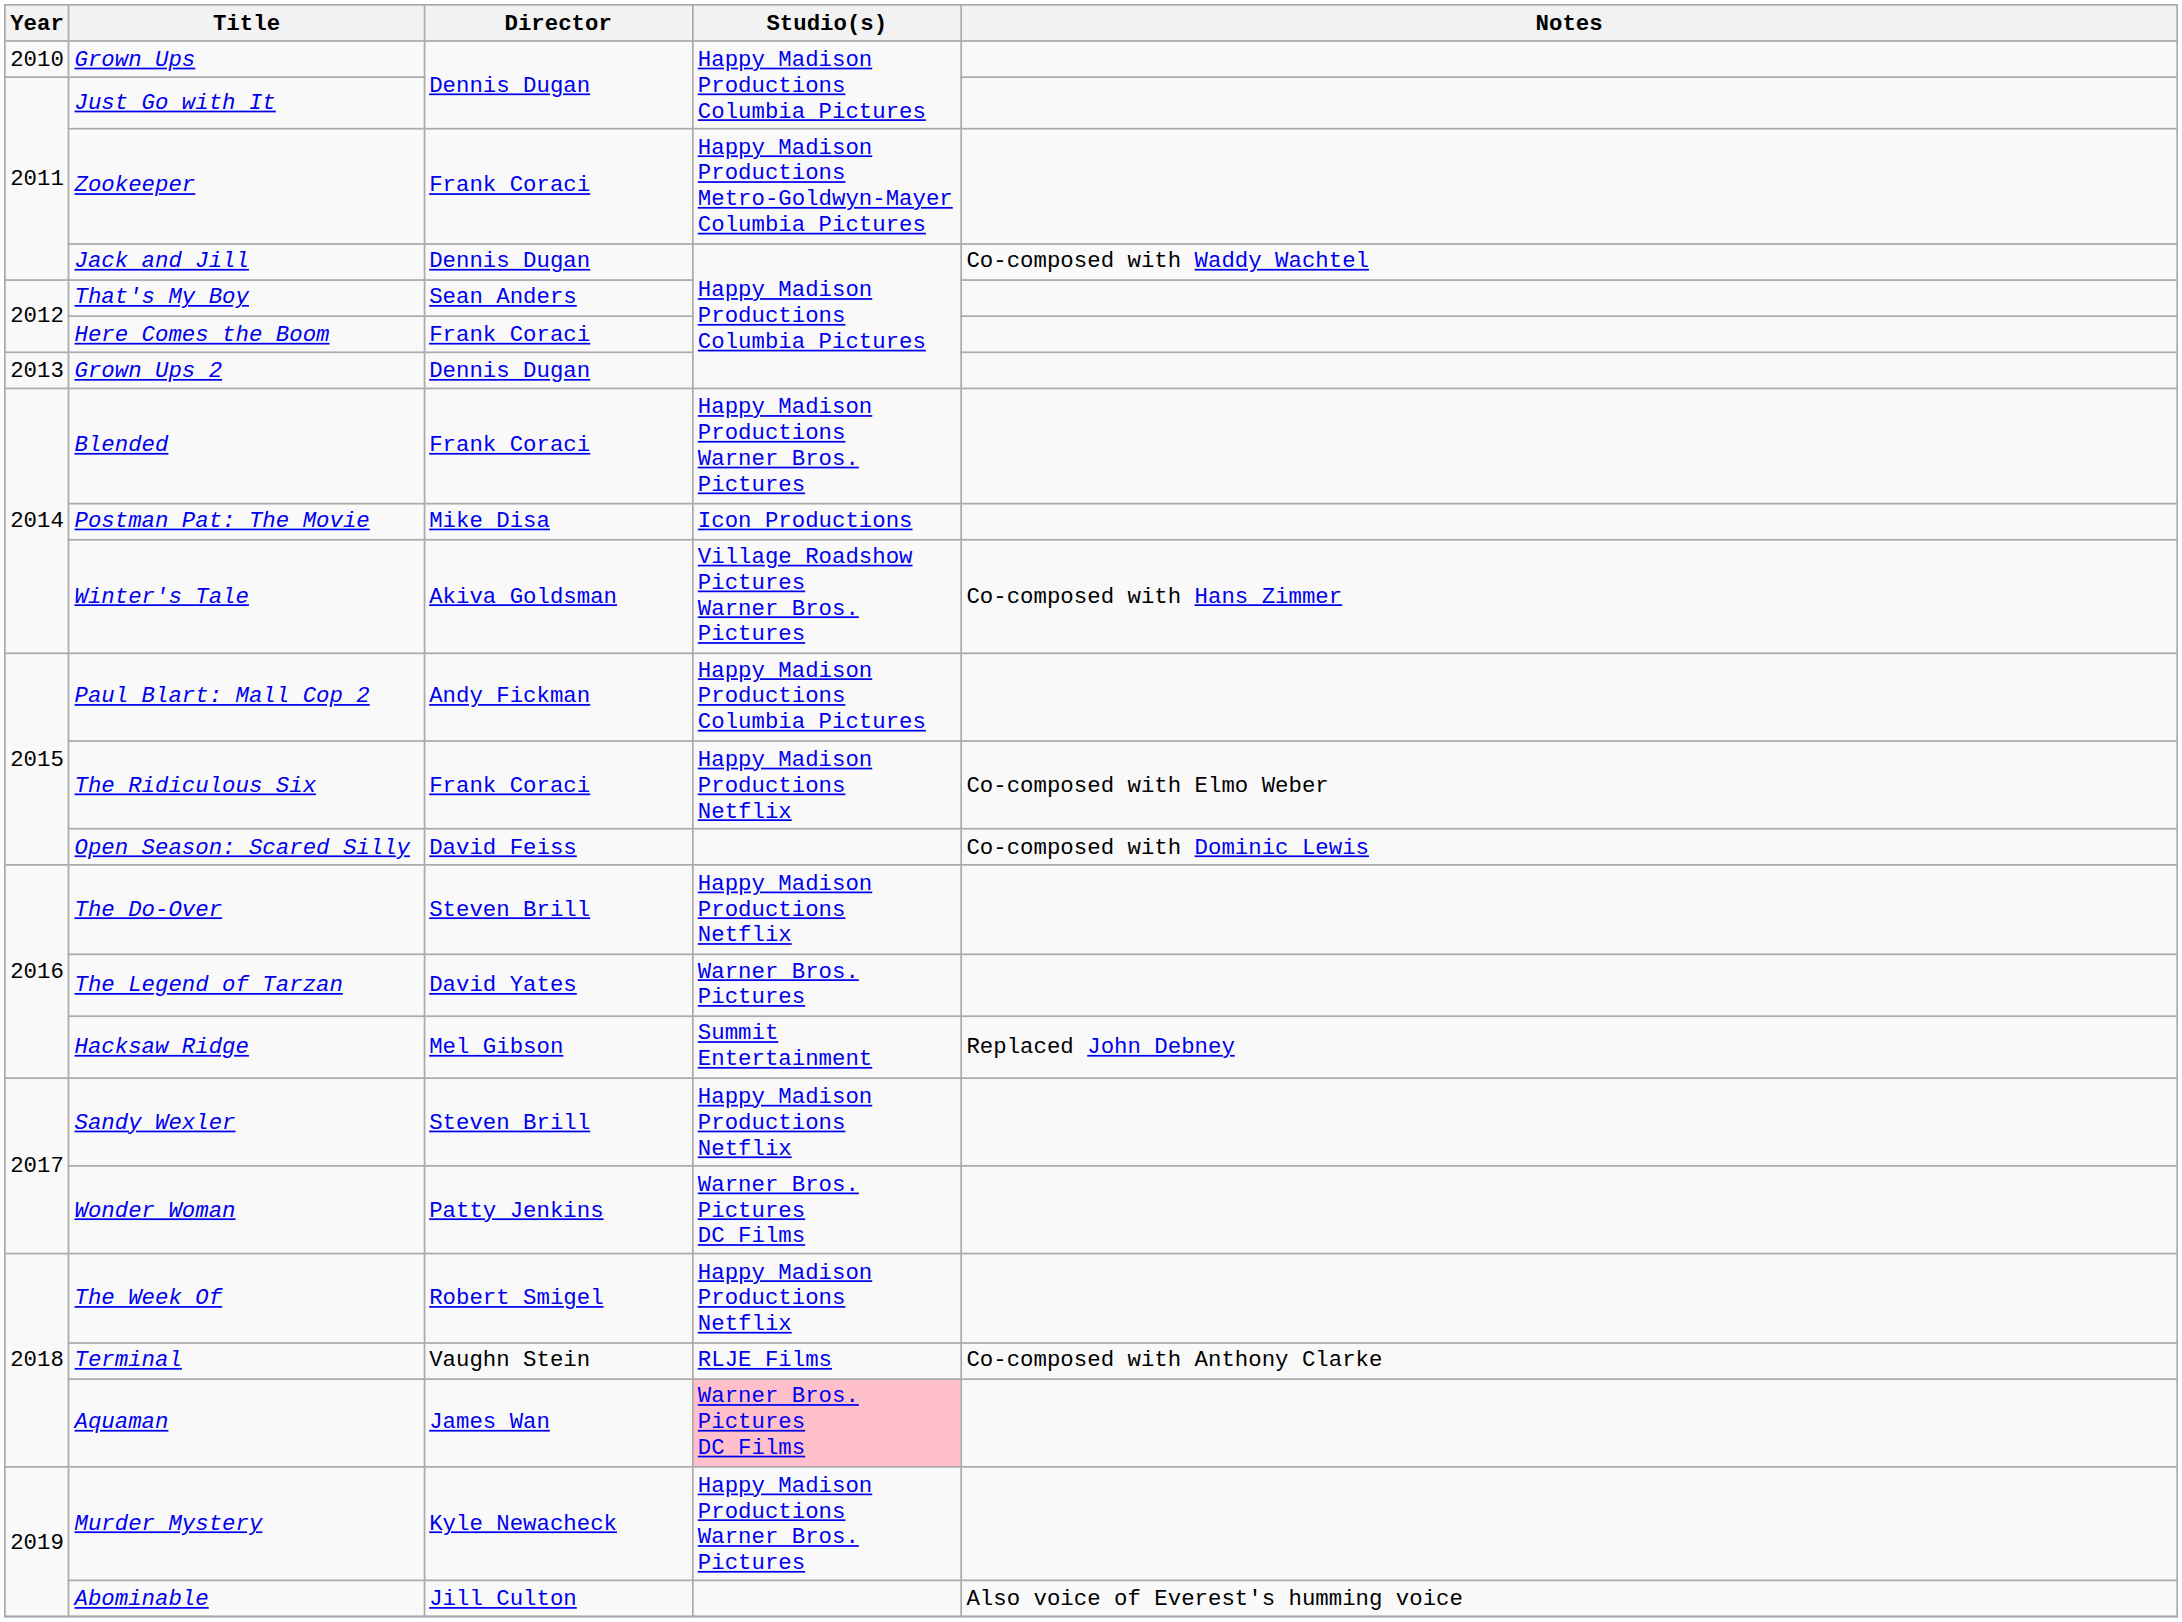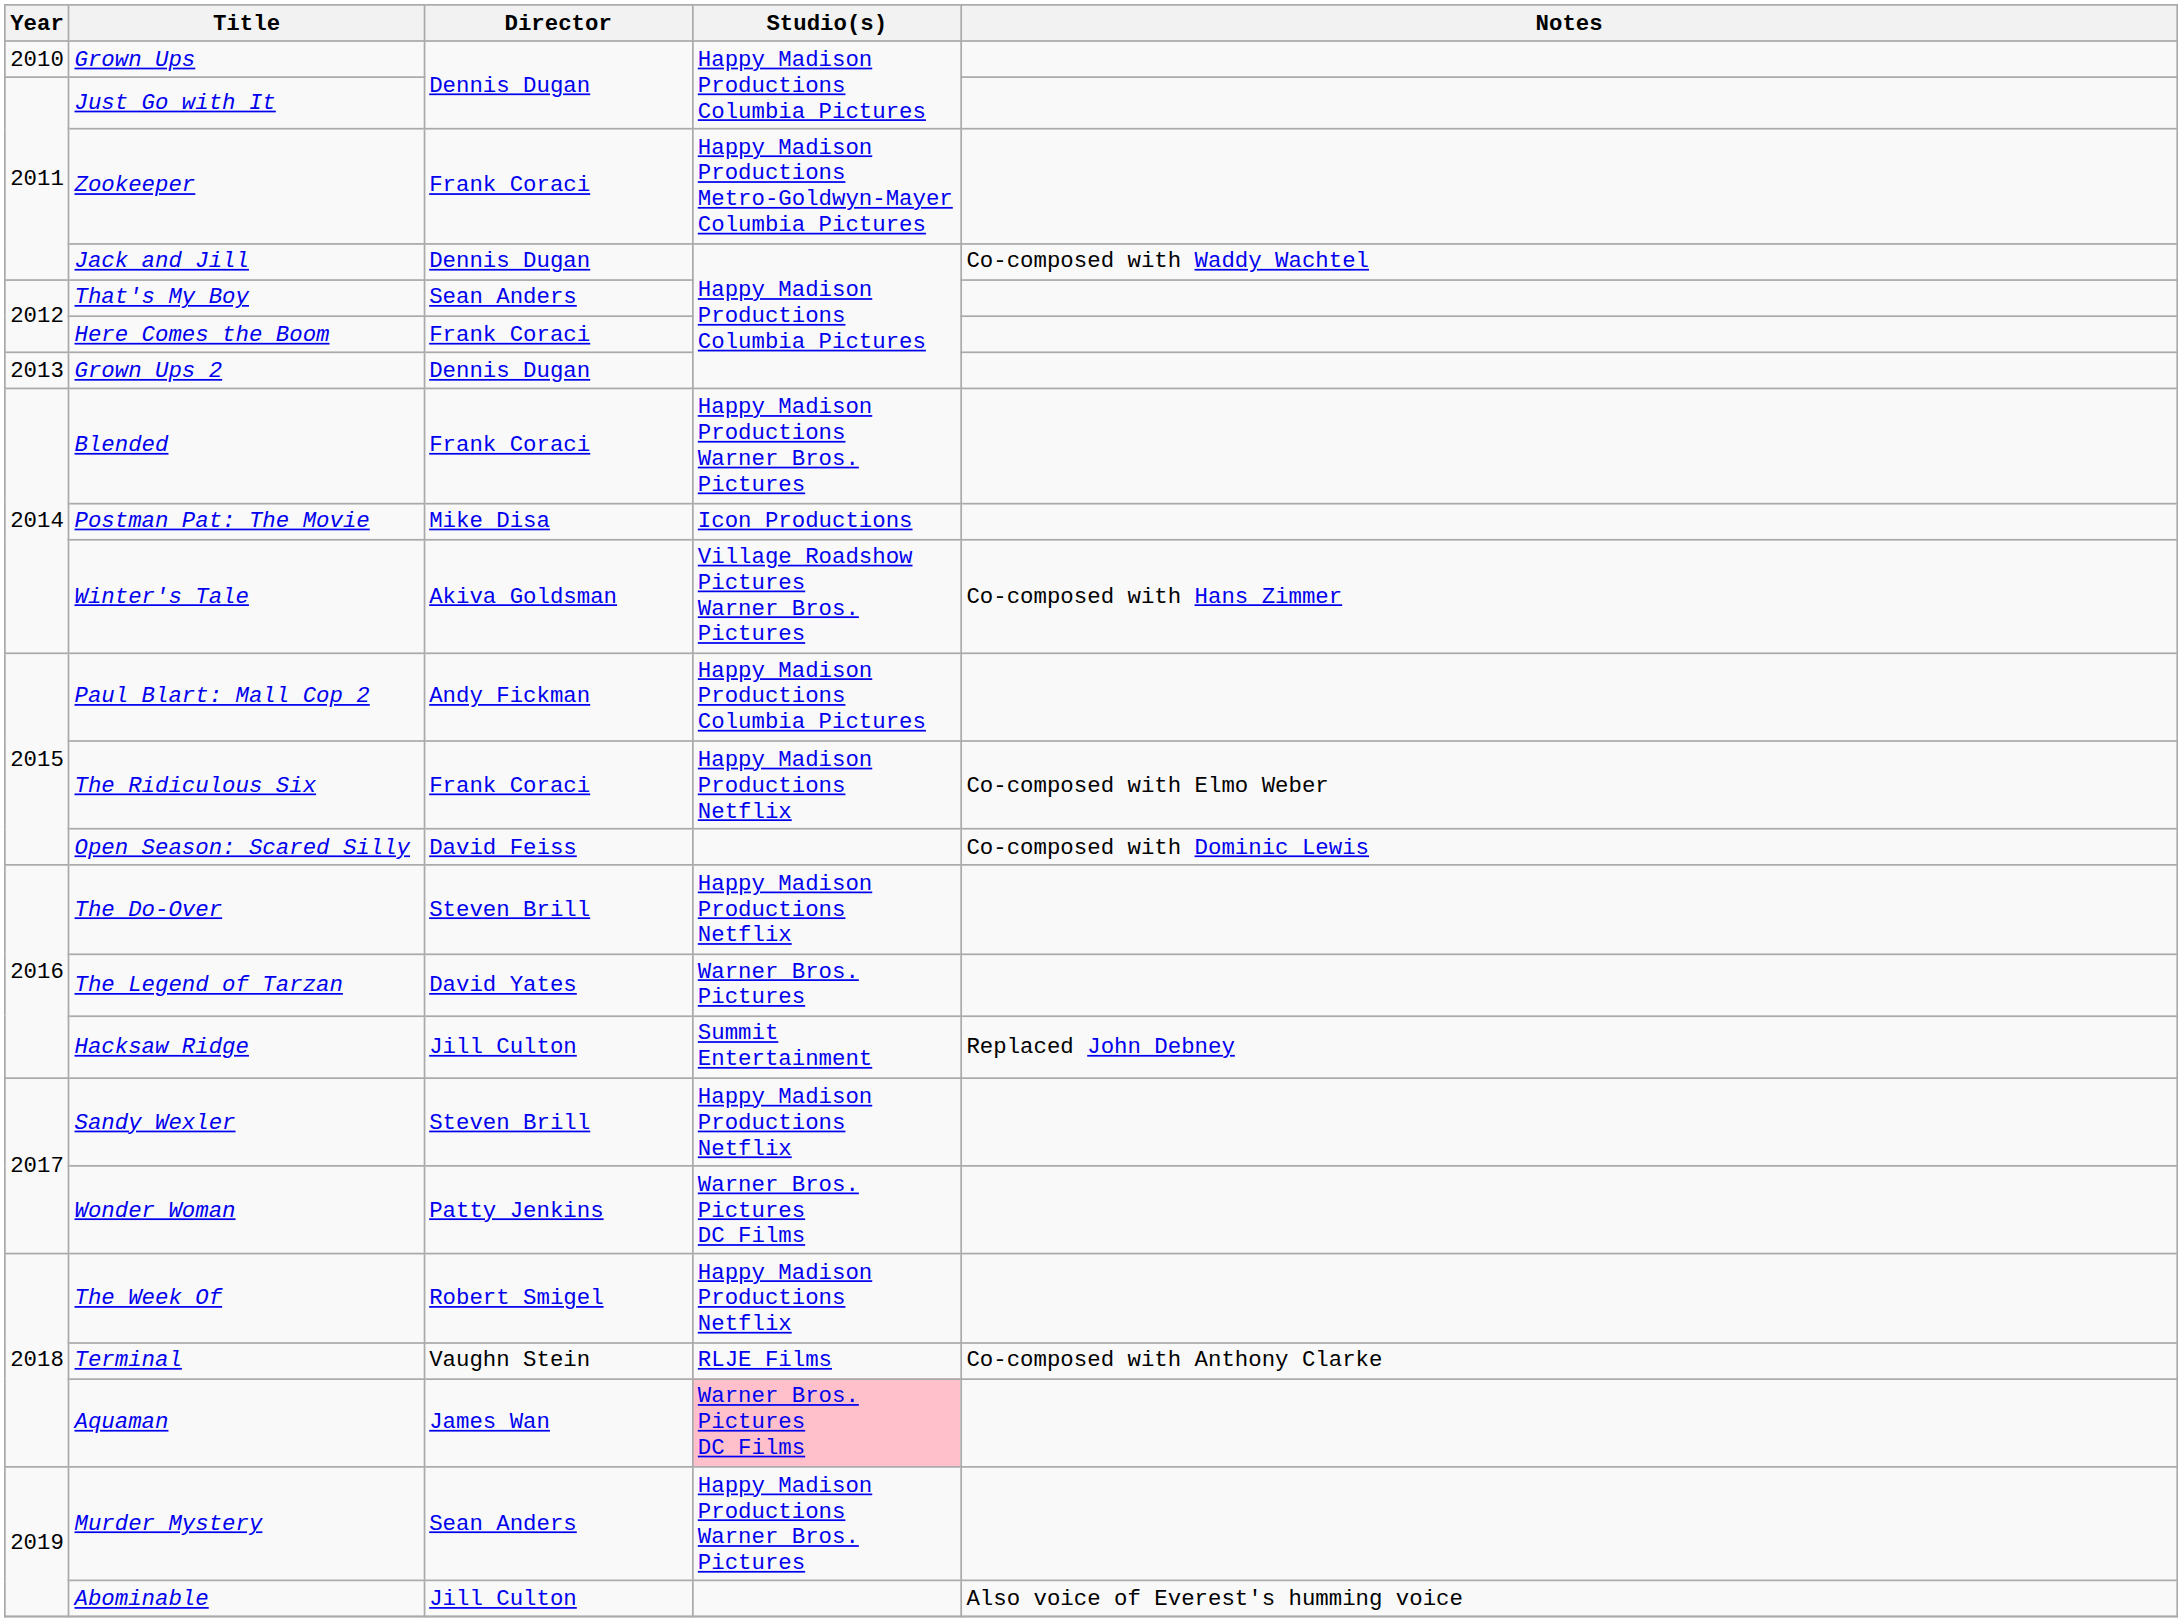 <table class="wikitable sortable" width=100%>
 <tr>
 <th width="30">Year</th>
 <th width="200">Title</th>
 <th width="150">Director</th>
 <th width="150">Studio(s)</th>
 <th>Notes</th>
 </tr>
 <tr>
 <td>2010</td>
 <td><em><a href='#'>Grown Ups</a></em></td>
 <td rowspan="2"><a href='#'>Dennis Dugan</a></td>
 <td rowspan="2"><a href='#'>Happy Madison Productions</a><br><a href='#'>Columbia Pictures</a></td>
 <td></td>
 </tr>
 <tr>
 <td rowspan="3">2011</td>
 <td><em><a href='#'>Just Go with It</a></em></td>
 <td></td>
 </tr>
 <tr>
 <td><em><a href='#'>Zookeeper</a></em></td>
 <td><a href='#'>Frank Coraci</a></td>
 <td><a href='#'>Happy Madison Productions</a><br><a href='#'>Metro-Goldwyn-Mayer</a><br><a href='#'>Columbia Pictures</a></td>
 <td></td>
 </tr>
 <tr>
 <td><em><a href='#'>Jack and Jill</a></em></td>
 <td><a href='#'>Dennis Dugan</a></td>
 <td rowspan="4"><a href='#'>Happy Madison Productions</a><br><a href='#'>Columbia Pictures</a></td>
 <td>Co-composed with <a href='#'>Waddy Wachtel</a></td>
 </tr>
 <tr>
 <td rowspan="2">2012</td>
 <td><em><a href='#'>That's My Boy</a></em></td>
 <td><a href='#'>Sean Anders</a></td>
 <td></td>
 </tr>
 <tr>
 <td><em><a href='#'>Here Comes the Boom</a></em></td>
 <td><a href='#'>Frank Coraci</a></td>
 <td></td>
 </tr>
 <tr>
 <td>2013</td>
 <td><em><a href='#'>Grown Ups 2</a></em></td>
 <td><a href='#'>Dennis Dugan</a></td>
 <td></td>
 </tr>
 <tr>
 <td rowspan="3">2014</td>
 <td><em><a href='#'>Blended</a></em></td>
 <td><a href='#'>Frank Coraci</a></td>
 <td><a href='#'>Happy Madison Productions</a><br><a href='#'>Warner Bros. Pictures</a></td>
 <td></td>
 </tr>
 <tr>
 <td><em><a href='#'>Postman Pat: The Movie</a></em></td>
 <td><a href='#'>Mike Disa</a></td>
 <td><a href='#'>Icon Productions</a></td>
 <td></td>
 </tr>
 <tr>
 <td><em><a href='#'>Winter's Tale</a></em></td>
 <td><a href='#'>Akiva Goldsman</a></td>
 <td><a href='#'>Village Roadshow Pictures</a><br><a href='#'>Warner Bros. Pictures</a></td>
 <td>Co-composed with <a href='#'>Hans Zimmer</a></td>
 </tr>
 <tr>
 <td rowspan="3">2015</td>
 <td><em><a href='#'>Paul Blart: Mall Cop 2</a></em></td>
 <td><a href='#'>Andy Fickman</a></td>
 <td><a href='#'>Happy Madison Productions</a><br><a href='#'>Columbia Pictures</a></td>
 <td></td>
 </tr>
 <tr>
 <td><em><a href='#'>The Ridiculous Six</a></em></td>
 <td><a href='#'>Frank Coraci</a></td>
 <td><a href='#'>Happy Madison Productions</a><br><a href='#'>Netflix</a></td>
 <td>Co-composed with Elmo Weber</td>
 </tr>
 <tr>
 <td><em><a href='#'>Open Season: Scared Silly</a></em></td>
 <td><a href='#'>David Feiss</a></td>
 <td></td>
 <td>Co-composed with <a href='#'>Dominic Lewis</a></td>
 </tr>
 <tr>
 <td rowspan="3">2016</td>
 <td><em><a href='#'>The Do-Over</a></em></td>
 <td><a href='#'>Steven Brill</a></td>
 <td><a href='#'>Happy Madison Productions</a><br><a href='#'>Netflix</a></td>
 <td></td>
 </tr>
 <tr>
 <td><em><a href='#'>The Legend of Tarzan</a></em></td>
 <td><a href='#'>David Yates</a></td>
 <td><a href='#'>Warner Bros. Pictures</a></td>
 <td></td>
 </tr>
 <tr>
 <td><em><a href='#'>Hacksaw Ridge</a></em></td>
-<td><a href='#'>Mel Gibson</a></td>
+<td><a href='#'>Jill Culton</a></td>
 <td><a href='#'>Summit Entertainment</a></td>
 <td>Replaced <a href='#'>John Debney</a></td>
 </tr>
 <tr>
 <td rowspan="2">2017</td>
 <td><em><a href='#'>Sandy Wexler</a></em></td>
 <td><a href='#'>Steven Brill</a></td>
 <td><a href='#'>Happy Madison Productions</a><br><a href='#'>Netflix</a></td>
 <td></td>
 </tr>
 <tr>
 <td><em><a href='#'>Wonder Woman</a></em></td>
 <td><a href='#'>Patty Jenkins</a></td>
 <td><a href='#'>Warner Bros. Pictures</a><br><a href='#'>DC Films</a></td>
 <td></td>
 </tr>
 <tr>
 <td rowspan="3">2018</td>
 <td><em><a href='#'>The Week Of</a></em></td>
 <td><a href='#'>Robert Smigel</a></td>
 <td><a href='#'>Happy Madison Productions</a><br><a href='#'>Netflix</a></td>
 <td></td>
 </tr>
 <tr>
 <td><em><a href='#'>Terminal</a></em></td>
 <td>Vaughn Stein</td>
 <td><a href='#'>RLJE Films</a></td>
 <td>Co-composed with Anthony Clarke</td>
 </tr>
 <tr>
 <td><em><a href='#'>Aquaman</a></em></td>
 <td><a href='#'>James Wan</a></td>
 <td style="background: pink;"><a href='#'>Warner Bros. Pictures</a><br><a href='#'>DC Films</a></td>
 <td></td>
 </tr>
 <tr>
 <td rowspan="2">2019</td>
 <td><em><a href='#'>Murder Mystery</a></em></td>
-<td><a href='#'>Kyle Newacheck</a></td>
+<td><a href='#'>Sean Anders</a></td>
 <td><a href='#'>Happy Madison Productions</a><br><a href='#'>Warner Bros. Pictures</a></td>
 <td></td>
 </tr>
 <tr>
 <td><em><a href='#'>Abominable</a></em></td>
 <td><a href='#'>Jill Culton</a></td>
 <td></td>
 <td>Also voice of Everest's humming voice</td>
 </tr>
 <tr>
 </tr>
 </table>
